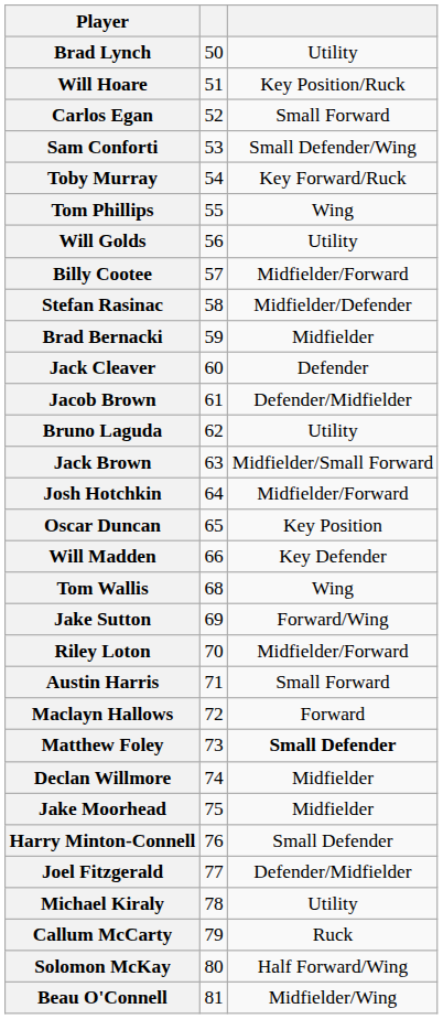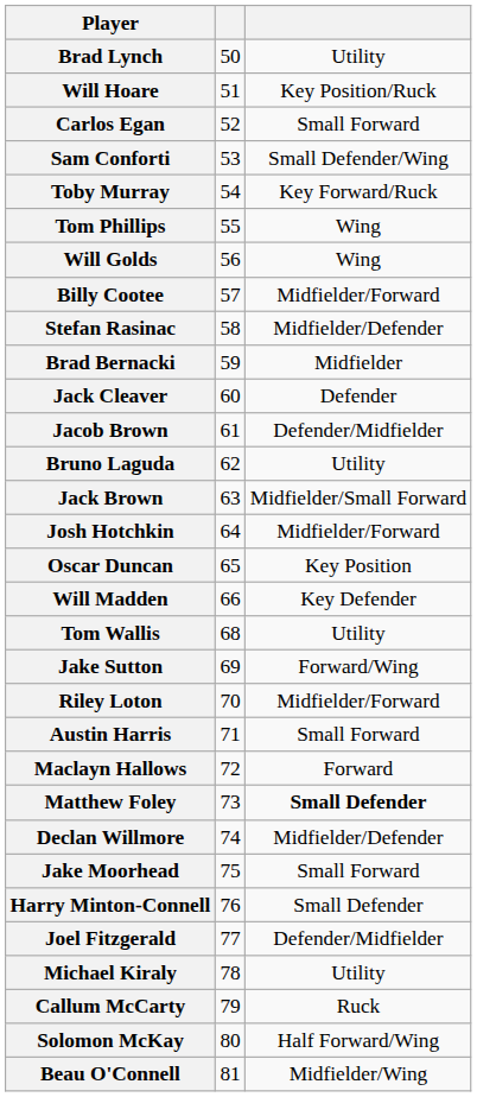 <table class="wikitable plainarrowheads sortable" style="text-align:center; font-size:95%">
 <tr>
 <th scope="col">Player</th>
 <th scope="col"></th>
 <th></th>
 </tr>
 <tr>
 <th scope="row">Brad Lynch</th>
 <td>50</td>
 <td>Utility</td>
 </tr>
 <tr>
 <th>Will Hoare</th>
 <td>51</td>
 <td>Key Position/Ruck</td>
 </tr>
 <tr>
 <th>Carlos Egan</th>
 <td>52</td>
 <td>Small Forward</td>
 </tr>
 <tr>
 <th>Sam Conforti</th>
 <td>53</td>
 <td>Small Defender/Wing</td>
 </tr>
 <tr>
 <th>Toby Murray</th>
 <td>54</td>
 <td>Key Forward/Ruck</td>
 </tr>
 <tr>
 <th>Tom Phillips</th>
 <td>55</td>
 <td>Wing</td>
 </tr>
 <tr>
 <th>Will Golds</th>
 <td>56</td>
-<td>Utility</td>
+<td>Wing</td>
 </tr>
 <tr>
 <th>Billy Cootee</th>
 <td>57</td>
 <td>Midfielder/Forward</td>
 </tr>
 <tr>
 <th>Stefan Rasinac</th>
 <td>58</td>
 <td>Midfielder/Defender</td>
 </tr>
 <tr>
 <th>Brad Bernacki</th>
 <td>59</td>
 <td>Midfielder</td>
 </tr>
 <tr>
 <th>Jack Cleaver</th>
 <td>60</td>
 <td>Defender</td>
 </tr>
 <tr>
 <th>Jacob Brown</th>
 <td>61</td>
 <td>Defender/Midfielder</td>
 </tr>
 <tr>
 <th>Bruno Laguda</th>
 <td>62</td>
 <td>Utility</td>
 </tr>
 <tr>
 <th>Jack Brown</th>
 <td>63</td>
 <td>Midfielder/Small Forward</td>
 </tr>
 <tr>
 <th>Josh Hotchkin</th>
 <td>64</td>
 <td>Midfielder/Forward</td>
 </tr>
 <tr>
 <th>Oscar Duncan</th>
 <td>65</td>
 <td>Key Position</td>
 </tr>
 <tr>
 <th>Will Madden</th>
 <td>66</td>
 <td>Key Defender</td>
 </tr>
 <tr>
 <th>Tom Wallis</th>
 <td>68</td>
-<td>Wing</td>
+<td>Utility</td>
 </tr>
 <tr>
 <th>Jake Sutton</th>
 <td>69</td>
 <td>Forward/Wing</td>
 </tr>
 <tr>
 <th>Riley Loton</th>
 <td>70</td>
 <td>Midfielder/Forward</td>
 </tr>
 <tr>
 <th>Austin Harris</th>
 <td>71</td>
 <td>Small Forward</td>
 </tr>
 <tr>
 <th>Maclayn Hallows</th>
 <td>72</td>
 <td>Forward</td>
 </tr>
 <tr>
 <th>Matthew Foley</th>
 <td>73</td>
 <td><strong>Small Defender</strong></td>
 </tr>
 <tr>
 <th>Declan Willmore</th>
 <td>74</td>
-<td>Midfielder</td>
+<td>Midfielder/Defender</td>
 </tr>
 <tr>
 <th>Jake Moorhead</th>
 <td>75</td>
-<td>Midfielder</td>
+<td>Small Forward</td>
 </tr>
 <tr>
 <th>Harry Minton-Connell</th>
 <td>76</td>
 <td>Small Defender</td>
 </tr>
 <tr>
 <th>Joel Fitzgerald</th>
 <td>77</td>
 <td>Defender/Midfielder</td>
 </tr>
 <tr>
 <th>Michael Kiraly</th>
 <td>78</td>
 <td>Utility</td>
 </tr>
 <tr>
 <th>Callum McCarty</th>
 <td>79</td>
 <td>Ruck</td>
 </tr>
 <tr>
 <th>Solomon McKay</th>
 <td>80</td>
 <td>Half Forward/Wing</td>
 </tr>
 <tr>
 <th>Beau O'Connell</th>
 <td>81</td>
 <td>Midfielder/Wing</td>
 </tr>
 </table>
